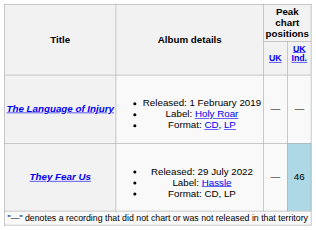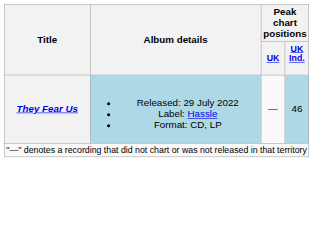 <table class="wikitable plainrowheaders" style="text-align:center;">
 <tr>
 <th rowspan="2" scope="col">Title</th>
 <th rowspan="2" scope="col">Album details</th>
 <th colspan="2" scope="col">Peak chart positions</th>
 </tr>
 <tr>
 <th scope="col" style="width:2em;font-size:90%;"><a href='#'>UK</a><br></th>
 <th scope="col" style="width:2em;font-size:90%;"><a href='#'>UK<br>Ind.</a><br><br></th>
 </tr>
 <tr>
-<th scope="row"><em><a href='#'>The Language of Injury</a></em></th>
-<td><br><ul><li>Released: 1 February 2019</li><li>Label: <a href='#'>Holy Roar</a></li><li>Format: <a href='#'>CD</a>, <a href='#'>LP</a></li></ul></td>
-<td>—</td>
-<td>—</td>
-</tr>
-<tr>
 <th scope="row"><em><a href='#'>They Fear Us</a></em></th>
-<td><br><ul><li>Released: 29 July 2022</li><li>Label: <a href='#'>Hassle</a></li><li>Format: CD, LP</li></ul></td>
+<td style="background: lightblue;"><br><ul><li>Released: 29 July 2022</li><li>Label: <a href='#'>Hassle</a></li><li>Format: CD, LP</li></ul></td>
 <td>—</td>
 <td style="background: lightblue;">46</td>
 </tr>
 <tr>
 <td colspan="4" style="font-size:90%">"—" denotes a recording that did not chart or was not released in that territory</td>
 </tr>
 </table>
